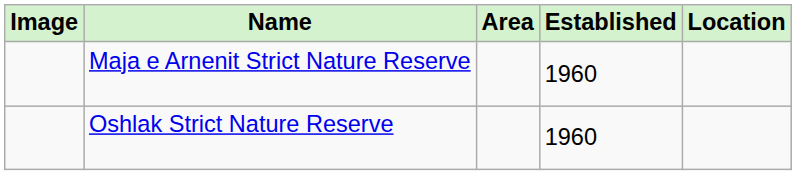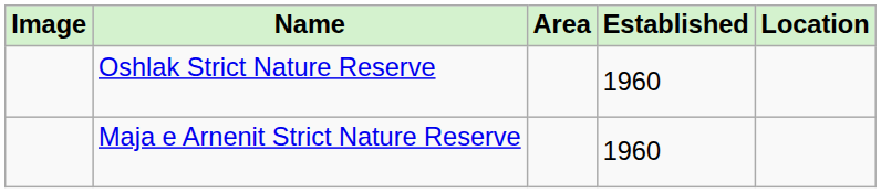 <table class="wikitable">
 <tr>
 <th style=background:#D4F2CE;><strong>Image</strong></th>
 <th style=background:#D4F2CE;><strong>Name</strong></th>
 <th style=background:#D4F2CE;><strong>Area</strong></th>
 <th style=background:#D4F2CE;><strong>Established</strong></th>
 <th style=background:#D4F2CE;><strong>Location</strong></th>
 </tr>
 <tr>
 <td></td>
-<td><a href='#'>Maja e Arnenit Strict Nature Reserve</a> <br> <em></em> <br> </td>
+<td><a href='#'>Oshlak Strict Nature Reserve</a> <br> <em></em> <br> </td>
 <td></td>
 <td>1960</td>
 <td></td>
 </tr>
 <tr>
 <td></td>
-<td><a href='#'>Oshlak Strict Nature Reserve</a> <br> <em></em> <br> </td>
+<td><a href='#'>Maja e Arnenit Strict Nature Reserve</a> <br> <em></em> <br> </td>
 <td></td>
 <td>1960</td>
 <td></td>
 </tr>
 </table>
